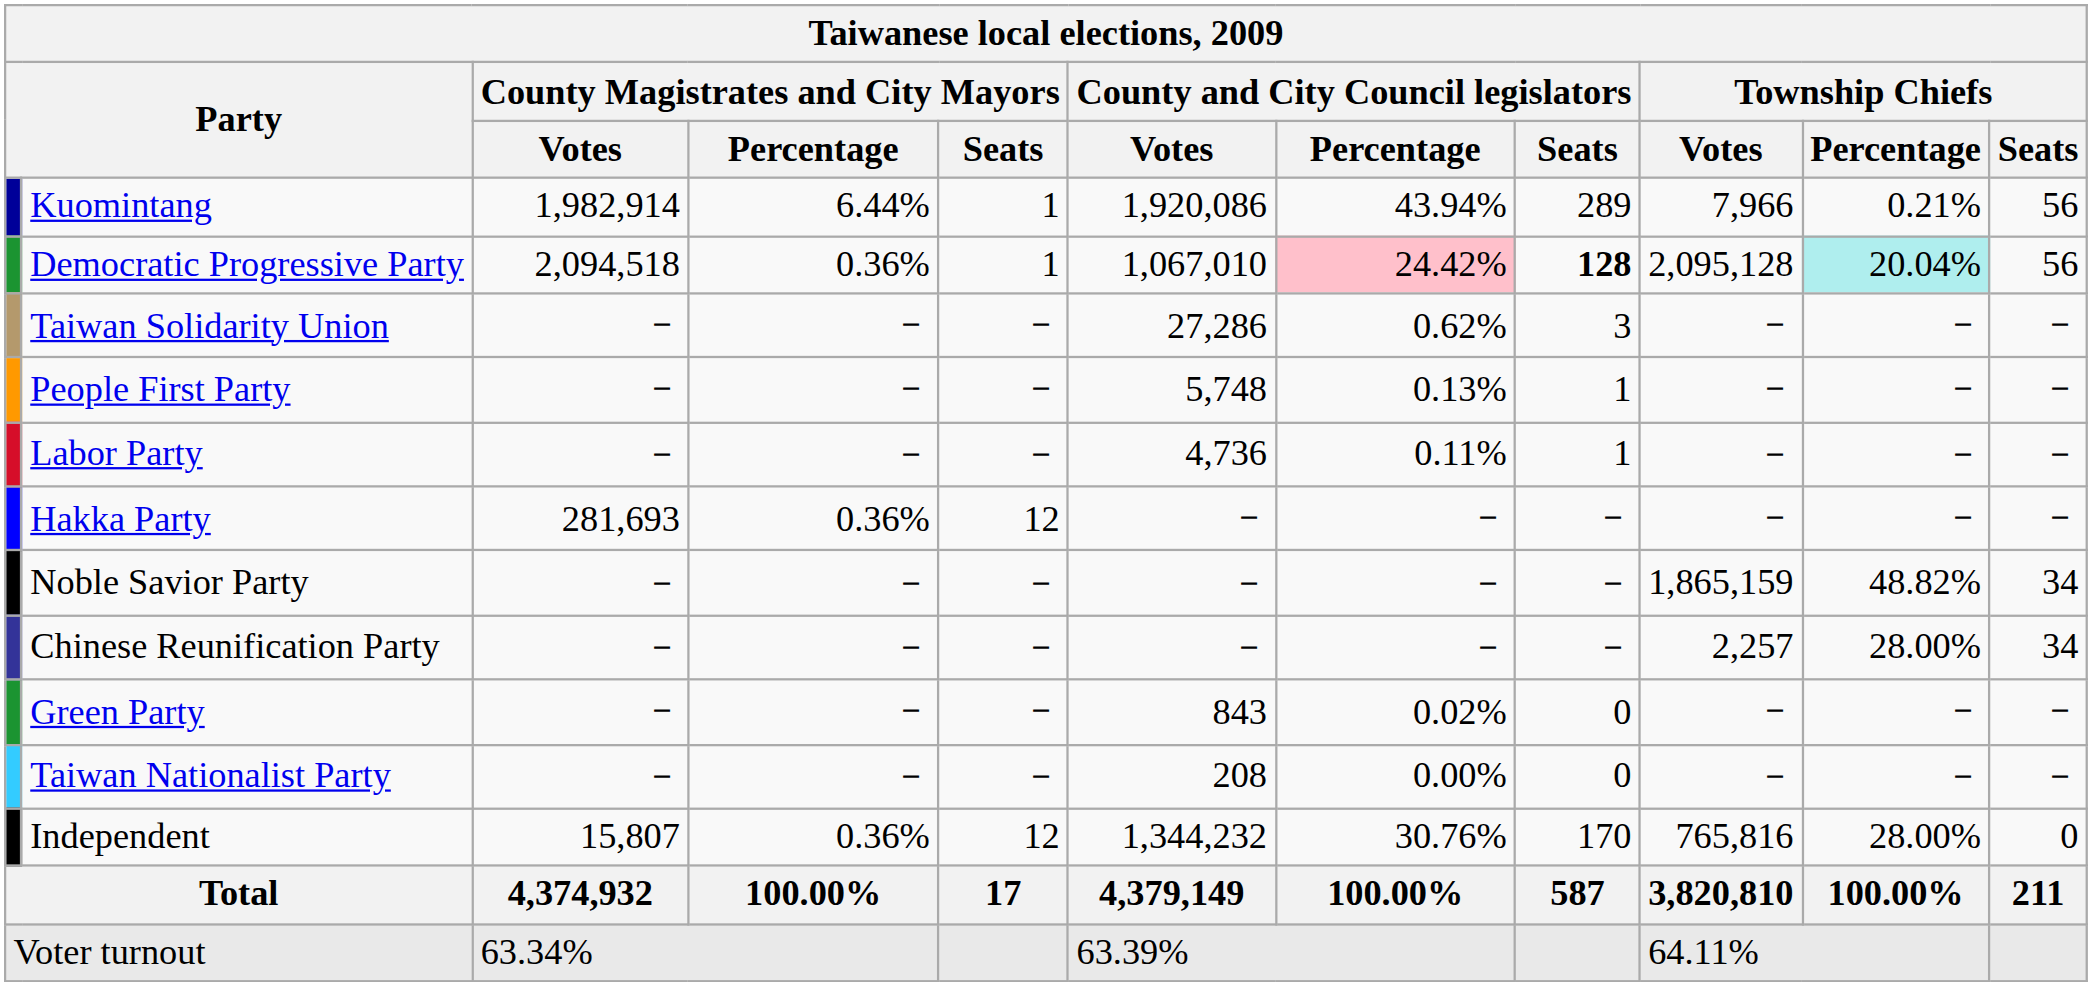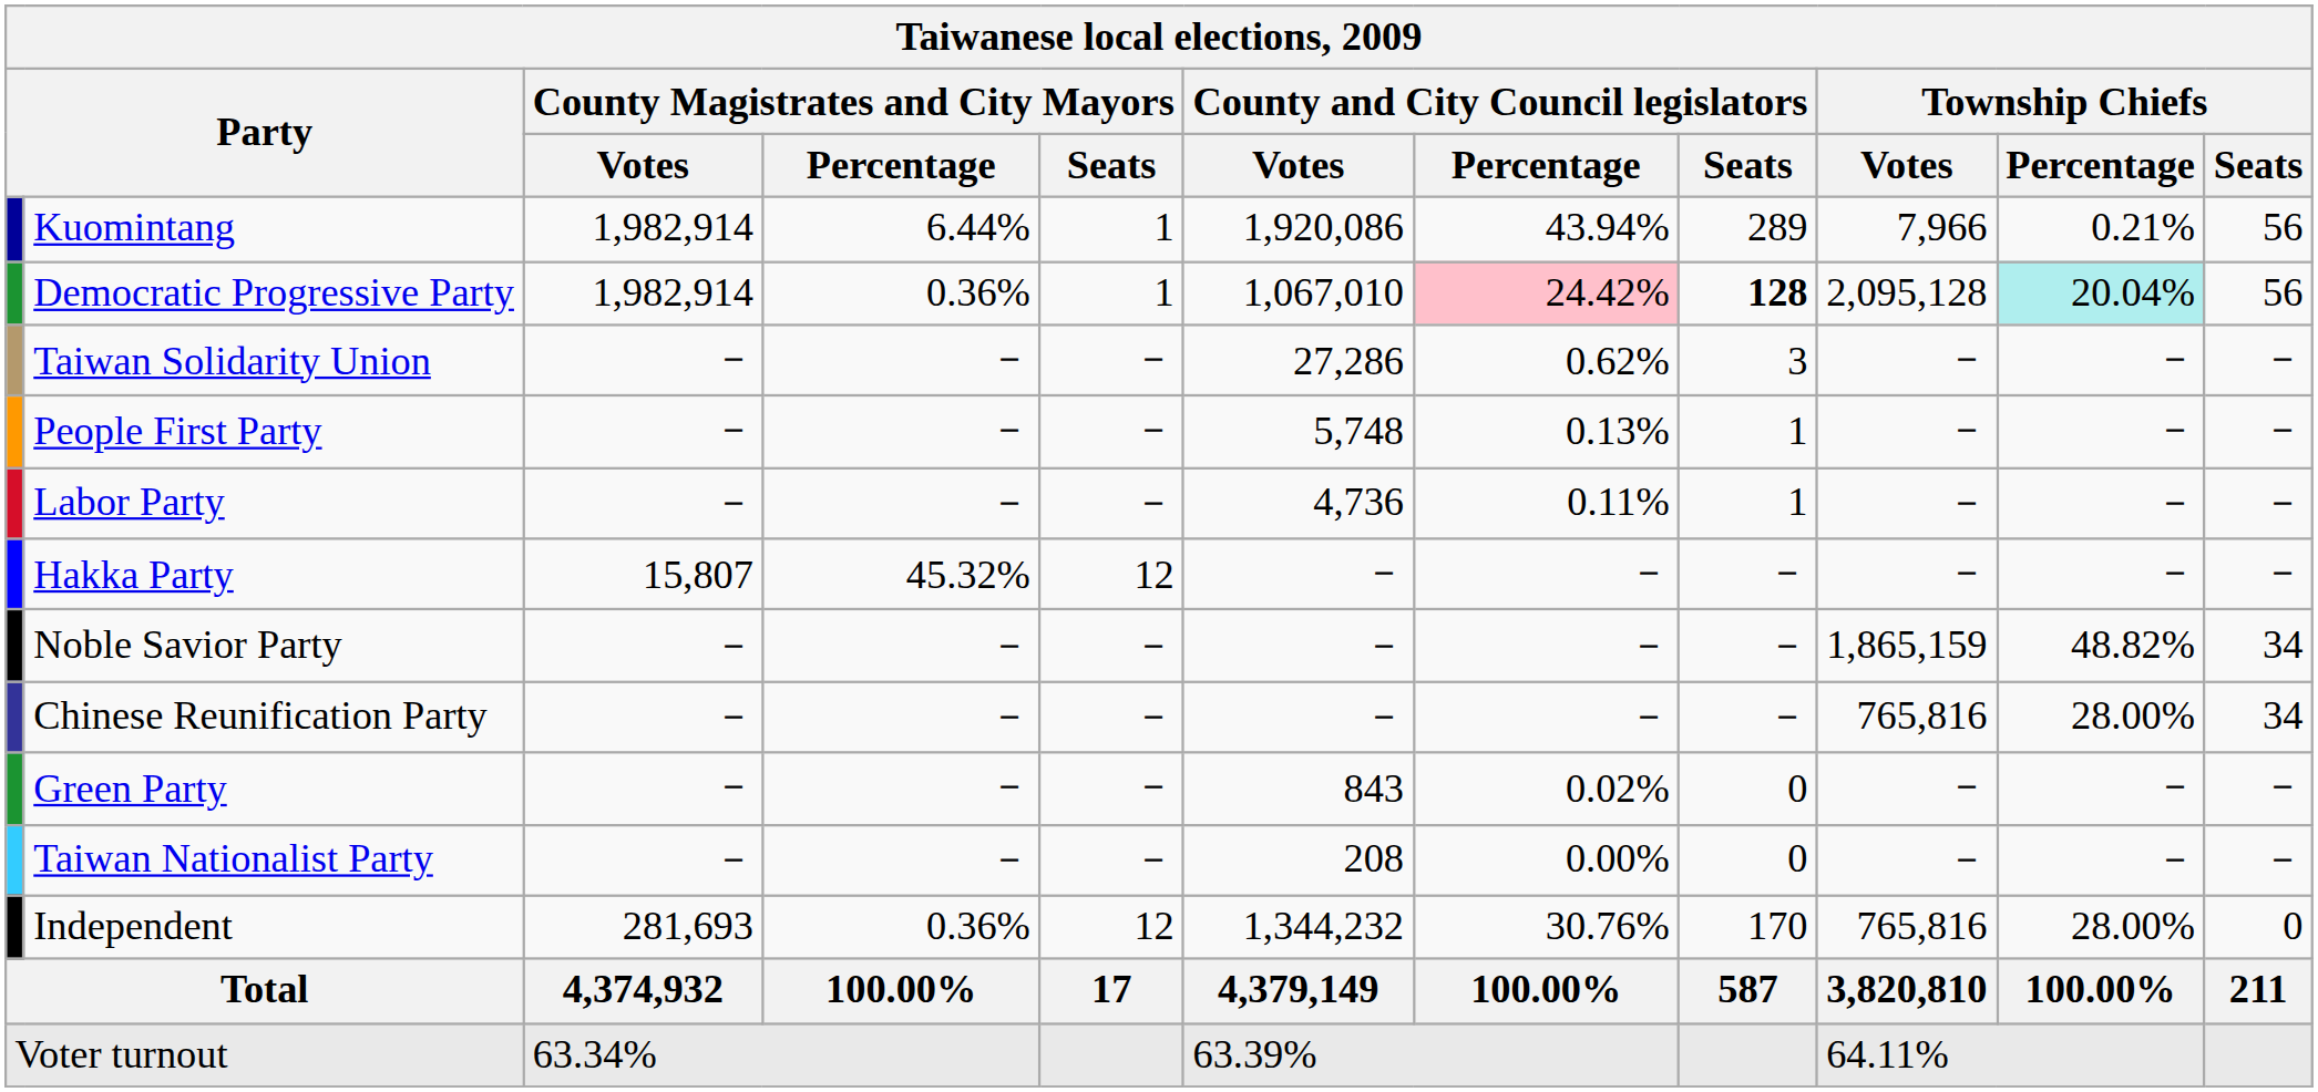 <table class="wikitable">
 <tr>
 <th colspan=11>Taiwanese local elections, 2009</th>
 </tr>
 <tr>
 <th colspan=2 rowspan=2>Party</th>
 <th colspan=3>County Magistrates and City Mayors</th>
 <th colspan=3>County and City Council legislators</th>
 <th colspan=3>Township Chiefs</th>
 </tr>
 <tr>
 <th>Votes</th>
 <th>Percentage</th>
 <th>Seats</th>
 <th>Votes</th>
 <th>Percentage</th>
 <th>Seats</th>
 <th>Votes</th>
 <th>Percentage</th>
 <th>Seats</th>
 </tr>
 <tr align=right>
 <td bgcolor="#000099"></td>
 <td align=left> <a href='#'>Kuomintang</a></td>
 <td>1,982,914</td>
 <td>6.44%</td>
 <td>1</td>
 <td>1,920,086</td>
 <td>43.94%</td>
 <td>289</td>
 <td>7,966</td>
 <td>0.21%</td>
 <td>56</td>
 </tr>
 <tr align=right>
 <td bgcolor="#1B9431"></td>
 <td align=left><a href='#'>Democratic Progressive Party</a></td>
-<td>2,094,518</td>
+<td>1,982,914</td>
 <td>0.36%</td>
 <td>1</td>
 <td>1,067,010</td>
 <td style="background: pink;">24.42%</td>
 <td><strong>128</strong></td>
 <td>2,095,128</td>
 <td style="background: paleturquoise;">20.04%</td>
 <td>56</td>
 </tr>
 <tr align=right>
 <td bgcolor="#B4996C"></td>
 <td align=left><a href='#'>Taiwan Solidarity Union</a></td>
 <td>－</td>
 <td>－</td>
 <td>－</td>
 <td>27,286</td>
 <td>0.62%</td>
 <td>3</td>
 <td>－</td>
 <td>－</td>
 <td>－</td>
 </tr>
 <tr align=right>
 <td bgcolor="#FF9900"></td>
 <td align=left><a href='#'>People First Party</a></td>
 <td>－</td>
 <td>－</td>
 <td>－</td>
 <td>5,748</td>
 <td>0.13%</td>
 <td>1</td>
 <td>－</td>
 <td>－</td>
 <td>－</td>
 </tr>
 <tr align=right>
 <td bgcolor="#D60E29"></td>
 <td align=left><a href='#'>Labor Party</a></td>
 <td>－</td>
 <td>－</td>
 <td>－</td>
 <td>4,736</td>
 <td>0.11%</td>
 <td>1</td>
 <td>－</td>
 <td>－</td>
 <td>－</td>
 </tr>
 <tr align=right>
 <td bgcolor="blue"></td>
 <td align=left><a href='#'>Hakka Party</a></td>
-<td>281,693</td>
-<td>0.36%</td>
+<td>15,807</td>
+<td>45.32%</td>
 <td>12</td>
 <td>－</td>
 <td>－</td>
 <td>－</td>
 <td>－</td>
 <td>－</td>
 <td>－</td>
 </tr>
 <tr align=right>
 <td bgcolor="black"></td>
 <td align=left>Noble Savior Party</td>
 <td>－</td>
 <td>－</td>
 <td>－</td>
 <td>－</td>
 <td>－</td>
 <td>－</td>
 <td>1,865,159</td>
 <td>48.82%</td>
 <td>34</td>
 </tr>
 <tr align=right>
 <td bgcolor="#333399"></td>
 <td align=left>Chinese Reunification Party</td>
 <td>－</td>
 <td>－</td>
 <td>－</td>
 <td>－</td>
 <td>－</td>
 <td>－</td>
-<td>2,257</td>
+<td>765,816</td>
 <td>28.00%</td>
 <td>34</td>
 </tr>
 <tr align=right>
 <td bgcolor="#1B9431"></td>
 <td align=left><a href='#'>Green Party</a></td>
 <td>－</td>
 <td>－</td>
 <td>－</td>
 <td>843</td>
 <td>0.02%</td>
 <td>0</td>
 <td>－</td>
 <td>－</td>
 <td>－</td>
 </tr>
 <tr align=right>
 <td bgcolor="#33CCFF"></td>
 <td align=left><a href='#'>Taiwan Nationalist Party</a></td>
 <td>－</td>
 <td>－</td>
 <td>－</td>
 <td>208</td>
 <td>0.00%</td>
 <td>0</td>
 <td>－</td>
 <td>－</td>
 <td>－</td>
 </tr>
 <tr align=right>
 <td bgcolor="#000000"></td>
 <td align=left>Independent</td>
-<td>15,807</td>
+<td>281,693</td>
 <td>0.36%</td>
 <td>12</td>
 <td>1,344,232</td>
 <td>30.76%</td>
 <td>170</td>
 <td>765,816</td>
 <td>28.00%</td>
 <td>0</td>
 </tr>
 <tr align=right>
 <th colspan=2>Total</th>
 <th>4,374,932</th>
 <th>100.00%</th>
 <th>17</th>
 <th>4,379,149</th>
 <th>100.00%</th>
 <th>587</th>
 <th>3,820,810</th>
 <th>100.00%</th>
 <th>211</th>
 </tr>
 <tr style="background-color:#E9E9E9;">
 <td colspan=2>Voter turnout</td>
 <td colspan=2>63.34%</td>
 <td></td>
 <td colspan=2>63.39%</td>
 <td></td>
 <td colspan=2>64.11%</td>
 <td></td>
 </tr>
 </table>
